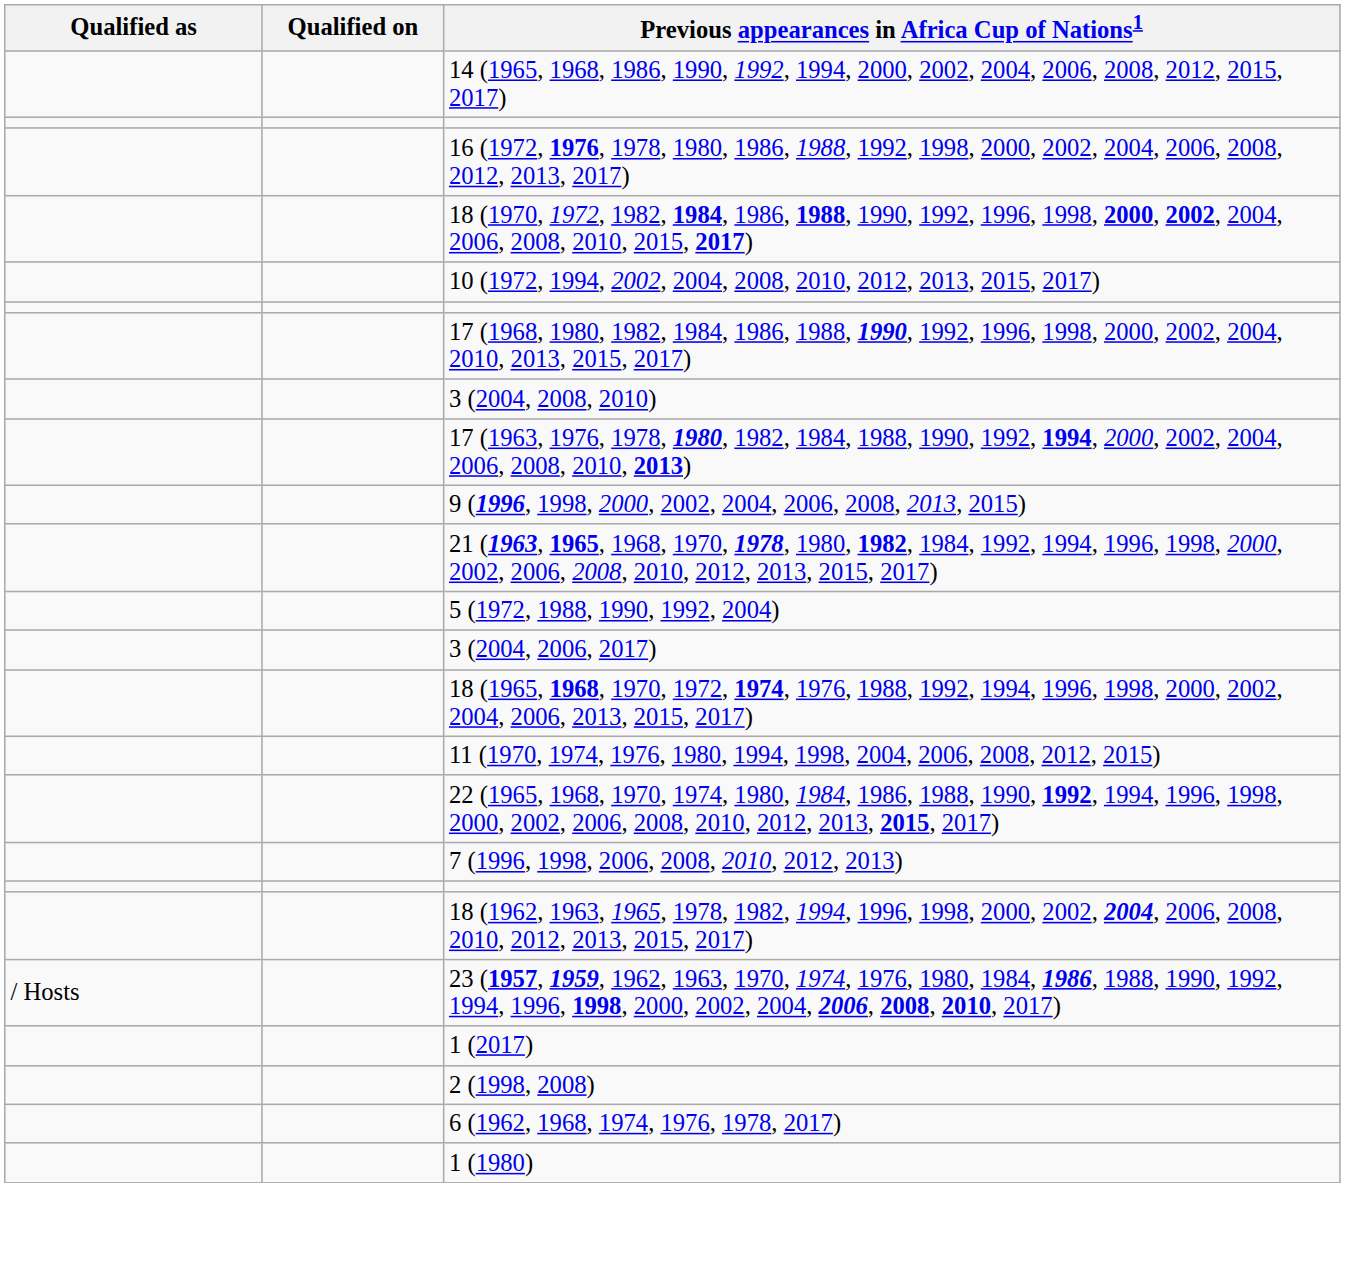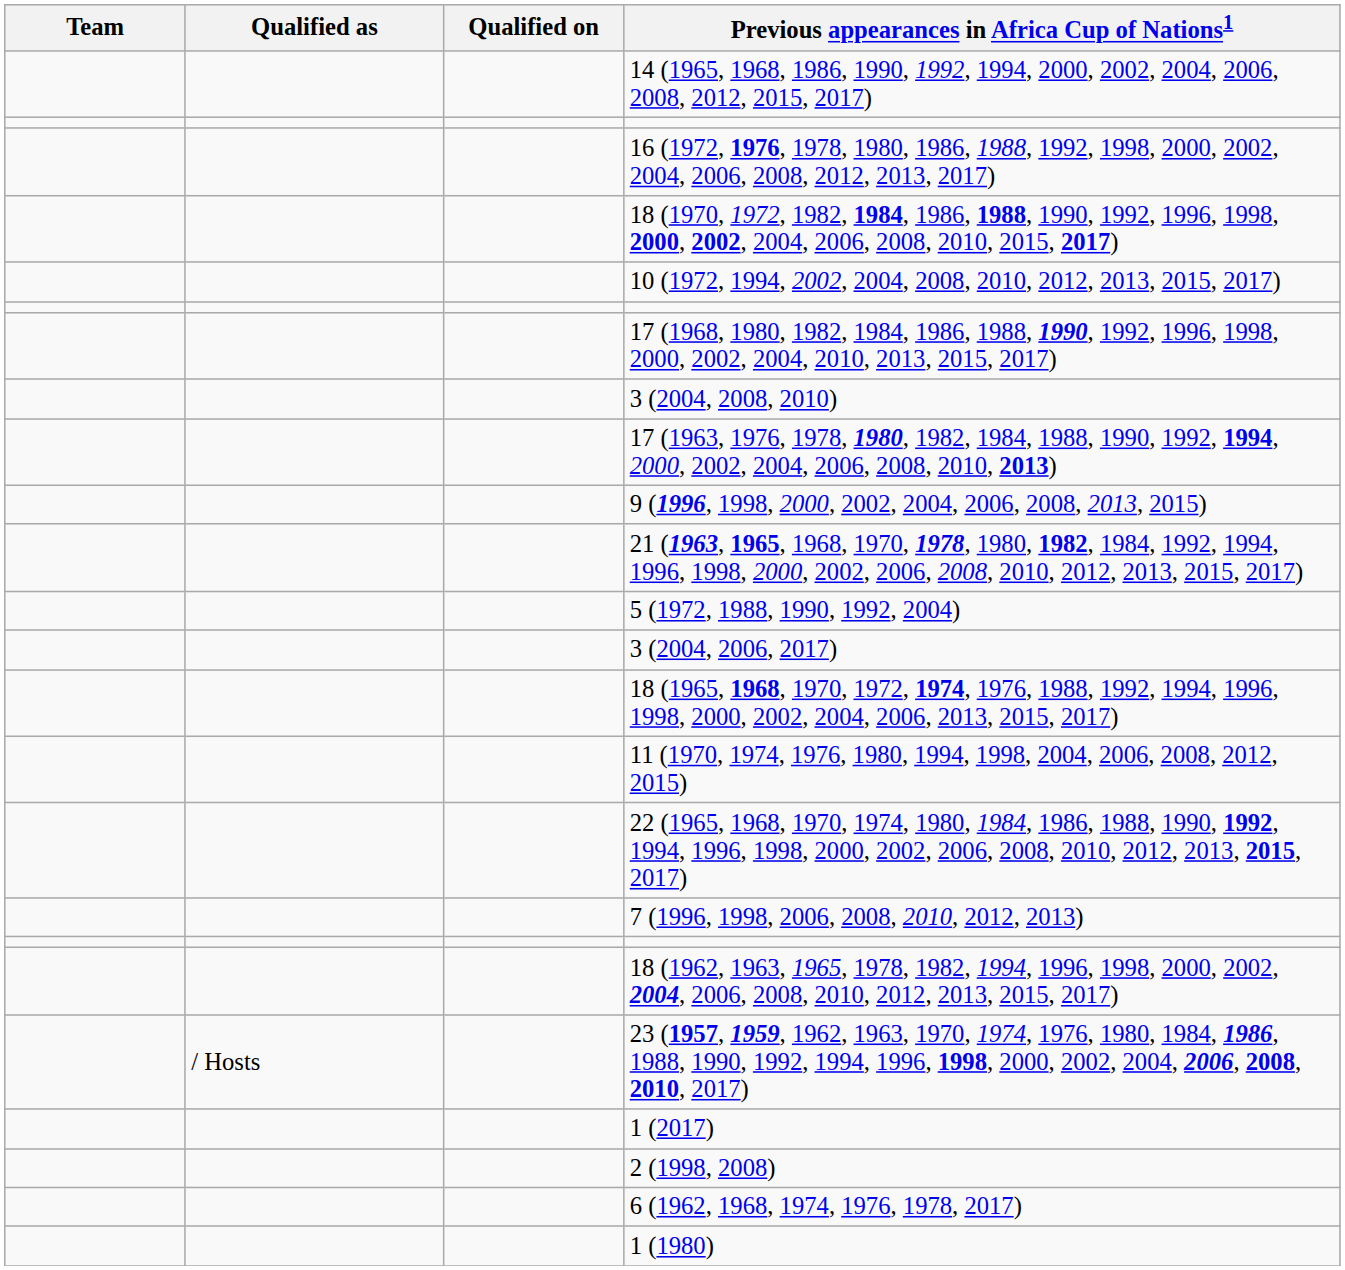 <table class="wikitable sortable" style="text-align:left;">
 <tr>
+<th style="width:110px;">Team</th>
 <th style="width:160px;">Qualified as</th>
 <th style="width:110px;">Qualified on</th>
 <th data-sort-type="number">Previous <a href='#'>appearances</a> in <a href='#'>Africa Cup of Nations</a><sup><strong><a href='#'>1</a></strong></sup></th>
 </tr>
 <tr>
+<td></td>
 <td></td>
 <td></td>
 <td>14 (<a href='#'>1965</a>, <a href='#'>1968</a>, <a href='#'>1986</a>, <a href='#'>1990</a>, <em><a href='#'>1992</a></em>, <a href='#'>1994</a>, <a href='#'>2000</a>, <a href='#'>2002</a>, <a href='#'>2004</a>, <a href='#'>2006</a>, <a href='#'>2008</a>, <a href='#'>2012</a>, <a href='#'>2015</a>, <a href='#'>2017</a>)</td>
 </tr>
 <tr>
 <td></td>
 <td></td>
 <td></td>
+<td></td>
 </tr>
 <tr>
+<td></td>
 <td></td>
 <td></td>
 <td>16 (<a href='#'>1972</a>, <strong><a href='#'>1976</a></strong>, <a href='#'>1978</a>, <a href='#'>1980</a>, <a href='#'>1986</a>, <em><a href='#'>1988</a></em>, <a href='#'>1992</a>, <a href='#'>1998</a>, <a href='#'>2000</a>, <a href='#'>2002</a>, <a href='#'>2004</a>, <a href='#'>2006</a>, <a href='#'>2008</a>, <a href='#'>2012</a>, <a href='#'>2013</a>, <a href='#'>2017</a>)</td>
 </tr>
 <tr>
 <td></td>
 <td></td>
+<td></td>
 <td>18 (<a href='#'>1970</a>, <em><a href='#'>1972</a></em>, <a href='#'>1982</a>, <strong><a href='#'>1984</a></strong>, <a href='#'>1986</a>, <strong><a href='#'>1988</a></strong>, <a href='#'>1990</a>, <a href='#'>1992</a>, <a href='#'>1996</a>, <a href='#'>1998</a>, <strong><a href='#'>2000</a></strong>, <strong><a href='#'>2002</a></strong>, <a href='#'>2004</a>, <a href='#'>2006</a>, <a href='#'>2008</a>, <a href='#'>2010</a>, <a href='#'>2015</a>, <strong><a href='#'>2017</a></strong>)</td>
 </tr>
 <tr>
+<td></td>
 <td></td>
 <td></td>
 <td>10 (<a href='#'>1972</a>, <a href='#'>1994</a>, <em><a href='#'>2002</a></em>, <a href='#'>2004</a>, <a href='#'>2008</a>, <a href='#'>2010</a>, <a href='#'>2012</a>, <a href='#'>2013</a>, <a href='#'>2015</a>, <a href='#'>2017</a>)</td>
 </tr>
 <tr>
 <td></td>
 <td></td>
 <td></td>
+<td></td>
 </tr>
 <tr>
+<td></td>
 <td></td>
 <td></td>
 <td>17 (<a href='#'>1968</a>, <a href='#'>1980</a>, <a href='#'>1982</a>, <a href='#'>1984</a>, <a href='#'>1986</a>, <a href='#'>1988</a>, <strong><em><a href='#'>1990</a></em></strong>, <a href='#'>1992</a>, <a href='#'>1996</a>, <a href='#'>1998</a>, <a href='#'>2000</a>, <a href='#'>2002</a>, <a href='#'>2004</a>, <a href='#'>2010</a>, <a href='#'>2013</a>, <a href='#'>2015</a>, <a href='#'>2017</a>)</td>
 </tr>
 <tr>
 <td></td>
 <td></td>
+<td></td>
 <td>3 (<a href='#'>2004</a>, <a href='#'>2008</a>, <a href='#'>2010</a>)</td>
 </tr>
 <tr>
+<td></td>
 <td></td>
 <td></td>
 <td>17 (<a href='#'>1963</a>, <a href='#'>1976</a>, <a href='#'>1978</a>, <strong><em><a href='#'>1980</a></em></strong>, <a href='#'>1982</a>, <a href='#'>1984</a>, <a href='#'>1988</a>, <a href='#'>1990</a>, <a href='#'>1992</a>, <strong><a href='#'>1994</a></strong>, <em><a href='#'>2000</a></em>, <a href='#'>2002</a>, <a href='#'>2004</a>, <a href='#'>2006</a>, <a href='#'>2008</a>, <a href='#'>2010</a>, <strong><a href='#'>2013</a></strong>)</td>
 </tr>
 <tr>
 <td></td>
 <td></td>
+<td></td>
 <td>9 (<strong><em><a href='#'>1996</a></em></strong>, <a href='#'>1998</a>, <em><a href='#'>2000</a></em>, <a href='#'>2002</a>, <a href='#'>2004</a>, <a href='#'>2006</a>, <a href='#'>2008</a>, <em><a href='#'>2013</a></em>, <a href='#'>2015</a>)</td>
 </tr>
 <tr>
+<td></td>
 <td></td>
 <td></td>
 <td>21 (<strong><em><a href='#'>1963</a></em></strong>, <strong><a href='#'>1965</a></strong>, <a href='#'>1968</a>, <a href='#'>1970</a>, <strong><em><a href='#'>1978</a></em></strong>, <a href='#'>1980</a>, <strong><a href='#'>1982</a></strong>, <a href='#'>1984</a>, <a href='#'>1992</a>, <a href='#'>1994</a>, <a href='#'>1996</a>, <a href='#'>1998</a>, <em><a href='#'>2000</a></em>, <a href='#'>2002</a>, <a href='#'>2006</a>, <em><a href='#'>2008</a></em>, <a href='#'>2010</a>, <a href='#'>2012</a>, <a href='#'>2013</a>, <a href='#'>2015</a>, <a href='#'>2017</a>)</td>
 </tr>
 <tr>
 <td></td>
 <td></td>
+<td></td>
 <td>5 (<a href='#'>1972</a>, <a href='#'>1988</a>, <a href='#'>1990</a>, <a href='#'>1992</a>, <a href='#'>2004</a>)</td>
 </tr>
 <tr>
+<td></td>
 <td></td>
 <td></td>
 <td>3 (<a href='#'>2004</a>, <a href='#'>2006</a>, <a href='#'>2017</a>)</td>
 </tr>
 <tr>
 <td></td>
 <td></td>
+<td></td>
 <td>18 (<a href='#'>1965</a>, <strong><a href='#'>1968</a></strong>, <a href='#'>1970</a>, <a href='#'>1972</a>, <strong><a href='#'>1974</a></strong>, <a href='#'>1976</a>, <a href='#'>1988</a>, <a href='#'>1992</a>, <a href='#'>1994</a>, <a href='#'>1996</a>, <a href='#'>1998</a>, <a href='#'>2000</a>, <a href='#'>2002</a>, <a href='#'>2004</a>, <a href='#'>2006</a>, <a href='#'>2013</a>, <a href='#'>2015</a>, <a href='#'>2017</a>)</td>
 </tr>
 <tr>
+<td></td>
 <td></td>
 <td></td>
 <td>11 (<a href='#'>1970</a>, <a href='#'>1974</a>, <a href='#'>1976</a>, <a href='#'>1980</a>, <a href='#'>1994</a>, <a href='#'>1998</a>, <a href='#'>2004</a>, <a href='#'>2006</a>, <a href='#'>2008</a>, <a href='#'>2012</a>, <a href='#'>2015</a>)</td>
 </tr>
 <tr>
 <td></td>
 <td></td>
+<td></td>
 <td>22 (<a href='#'>1965</a>, <a href='#'>1968</a>, <a href='#'>1970</a>, <a href='#'>1974</a>, <a href='#'>1980</a>, <em><a href='#'>1984</a></em>, <a href='#'>1986</a>, <a href='#'>1988</a>, <a href='#'>1990</a>, <strong><a href='#'>1992</a></strong>, <a href='#'>1994</a>, <a href='#'>1996</a>, <a href='#'>1998</a>, <a href='#'>2000</a>, <a href='#'>2002</a>, <a href='#'>2006</a>, <a href='#'>2008</a>, <a href='#'>2010</a>, <a href='#'>2012</a>, <a href='#'>2013</a>, <strong><a href='#'>2015</a></strong>, <a href='#'>2017</a>)</td>
 </tr>
 <tr>
+<td></td>
 <td></td>
 <td></td>
 <td>7 (<a href='#'>1996</a>, <a href='#'>1998</a>, <a href='#'>2006</a>, <a href='#'>2008</a>, <em><a href='#'>2010</a></em>, <a href='#'>2012</a>, <a href='#'>2013</a>)</td>
 </tr>
 <tr>
 <td></td>
 <td></td>
 <td></td>
+<td></td>
 </tr>
 <tr>
+<td></td>
 <td></td>
 <td></td>
 <td>18 (<a href='#'>1962</a>, <a href='#'>1963</a>, <em><a href='#'>1965</a></em>, <a href='#'>1978</a>, <a href='#'>1982</a>, <em><a href='#'>1994</a></em>, <a href='#'>1996</a>, <a href='#'>1998</a>, <a href='#'>2000</a>, <a href='#'>2002</a>, <strong><em><a href='#'>2004</a></em></strong>, <a href='#'>2006</a>, <a href='#'>2008</a>, <a href='#'>2010</a>, <a href='#'>2012</a>, <a href='#'>2013</a>, <a href='#'>2015</a>, <a href='#'>2017</a>)</td>
 </tr>
 <tr>
+<td></td>
 <td> / Hosts</td>
 <td></td>
 <td>23 (<strong><a href='#'>1957</a></strong>, <strong><em><a href='#'>1959</a></em></strong>, <a href='#'>1962</a>, <a href='#'>1963</a>, <a href='#'>1970</a>, <em><a href='#'>1974</a></em>, <a href='#'>1976</a>, <a href='#'>1980</a>, <a href='#'>1984</a>, <strong><em><a href='#'>1986</a></em></strong>, <a href='#'>1988</a>, <a href='#'>1990</a>, <a href='#'>1992</a>, <a href='#'>1994</a>, <a href='#'>1996</a>, <strong><a href='#'>1998</a></strong>, <a href='#'>2000</a>, <a href='#'>2002</a>, <a href='#'>2004</a>, <strong><em><a href='#'>2006</a></em></strong>, <strong><a href='#'>2008</a></strong>, <strong><a href='#'>2010</a></strong>, <a href='#'>2017</a>)</td>
 </tr>
 <tr>
 <td></td>
 <td></td>
+<td></td>
 <td>1 (<a href='#'>2017</a>)</td>
 </tr>
 <tr>
+<td></td>
 <td></td>
 <td></td>
 <td>2 (<a href='#'>1998</a>, <a href='#'>2008</a>)</td>
 </tr>
 <tr>
 <td></td>
 <td></td>
+<td></td>
 <td>6 (<a href='#'>1962</a>, <a href='#'>1968</a>, <a href='#'>1974</a>, <a href='#'>1976</a>, <a href='#'>1978</a>, <a href='#'>2017</a>)</td>
 </tr>
 <tr>
 <td></td>
 <td></td>
+<td></td>
 <td>1 (<a href='#'>1980</a>)</td>
 </tr>
 </table>
